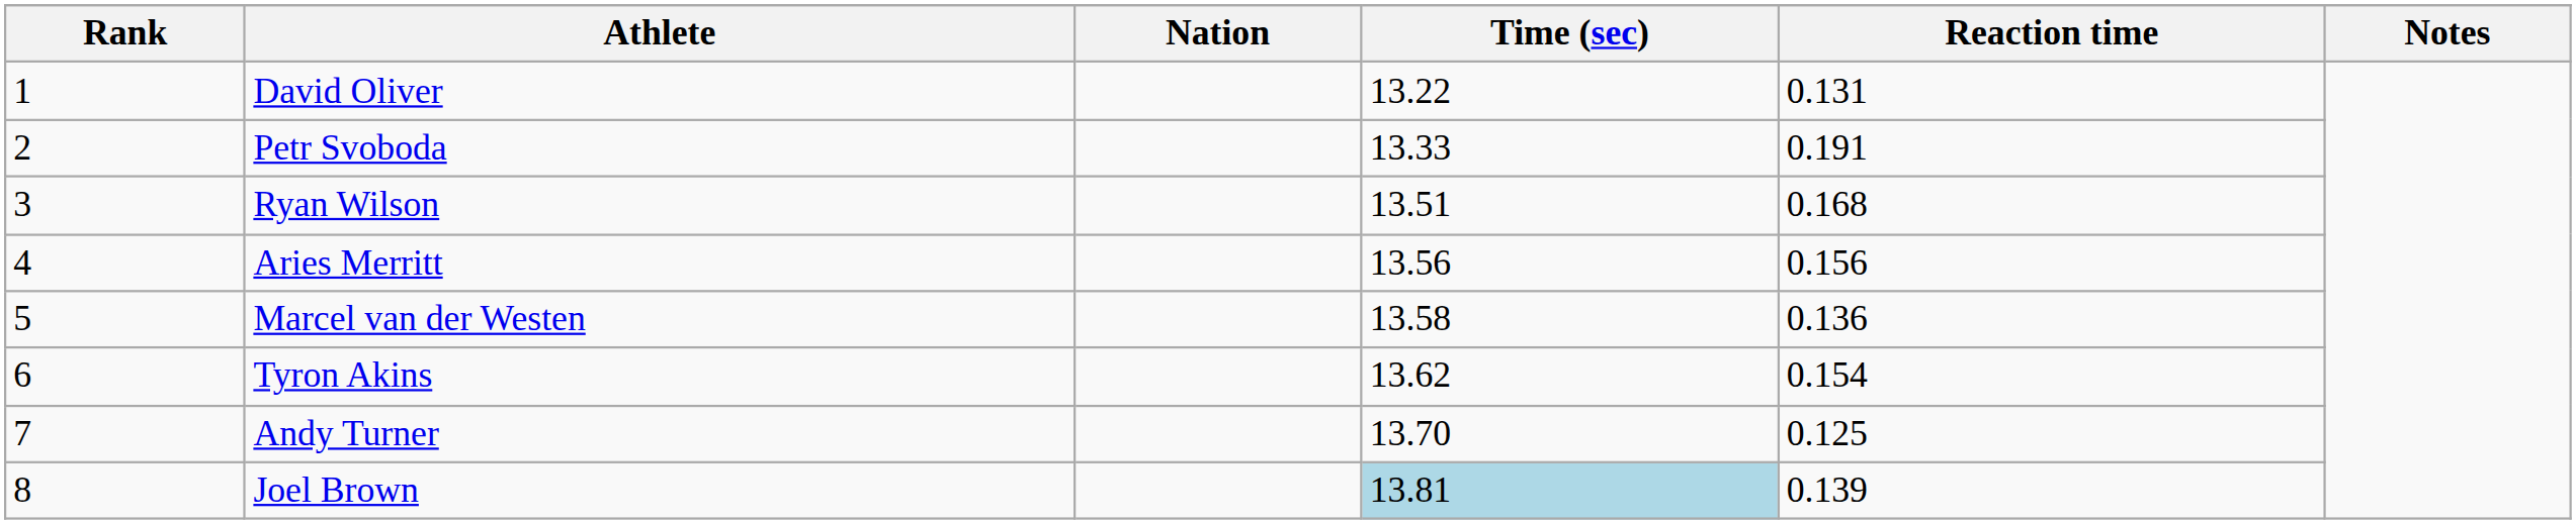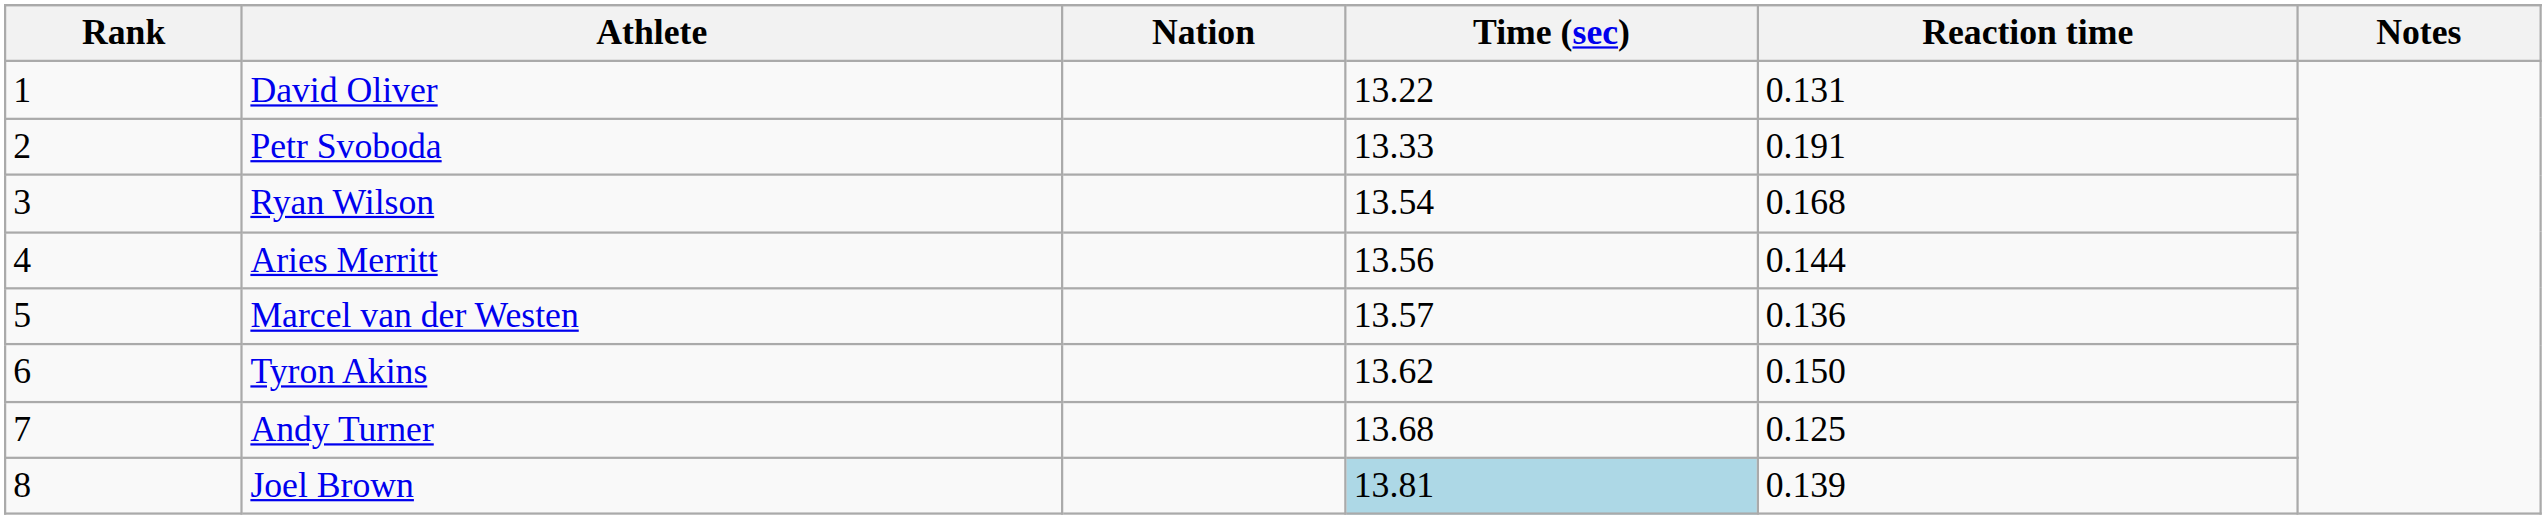 <table class="wikitable" width=90%>
 <tr>
 </tr>
 <tr>
 <th>Rank</th>
 <th>Athlete</th>
 <th>Nation</th>
 <th>Time (<a href='#'>sec</a>)</th>
 <th>Reaction time</th>
 <th>Notes</th>
 </tr>
 <tr>
 <td>1</td>
 <td><a href='#'>David Oliver</a></td>
 <td></td>
 <td>13.22</td>
 <td>0.131</td>
 </tr>
 <tr>
 <td>2</td>
 <td><a href='#'>Petr Svoboda</a></td>
 <td></td>
 <td>13.33</td>
 <td>0.191</td>
 </tr>
 <tr>
 <td>3</td>
 <td><a href='#'>Ryan Wilson</a></td>
 <td></td>
-<td>13.51</td>
+<td>13.54</td>
 <td>0.168</td>
 </tr>
 <tr>
 <td>4</td>
 <td><a href='#'>Aries Merritt</a></td>
 <td></td>
 <td>13.56</td>
-<td>0.156</td>
+<td>0.144</td>
 </tr>
 <tr>
 <td>5</td>
 <td><a href='#'>Marcel van der Westen</a></td>
 <td></td>
-<td>13.58</td>
+<td>13.57</td>
 <td>0.136</td>
 </tr>
 <tr>
 <td>6</td>
 <td><a href='#'>Tyron Akins</a></td>
 <td></td>
 <td>13.62</td>
-<td>0.154</td>
+<td>0.150</td>
 </tr>
 <tr>
 <td>7</td>
 <td><a href='#'>Andy Turner</a></td>
 <td></td>
-<td>13.70</td>
+<td>13.68</td>
 <td>0.125</td>
 </tr>
 <tr>
 <td>8</td>
 <td><a href='#'>Joel Brown</a></td>
 <td></td>
 <td style="background: lightblue;">13.81</td>
 <td>0.139</td>
 </tr>
 </table>
